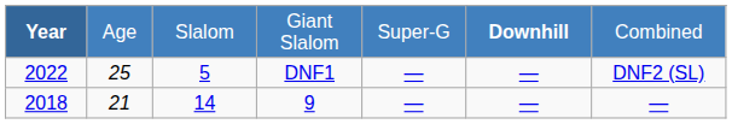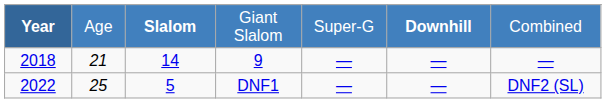 <table class="wikitable" style="font-size:95%; text-align:center; border:grey solid 1px; border-collapse:collapse;" width="45%">
 <tr style="background-color:#369; color:white;">
 <td rowspan="2" colspan="1" width="4%"><strong>Year</strong></td>
 </tr>
 <tr style="background-color:#4180be; color:white;">
 <td width="3%">Age</td>
-<td width="5%">Slalom</td>
+<td width="5%"><strong>Slalom</strong></td>
 <td width="5%">Giant<br>Slalom</td>
 <td width="5%">Super-G</td>
 <td width="5%"><strong>Downhill</strong></td>
 <td width="5%">Combined</td>
+</tr>
+<tr>
+<td><a href='#'>2018</a></td>
+<td><em>21</em></td>
+<td><a href='#'>14</a></td>
+<td><a href='#'>9</a></td>
+<td><a href='#'>—</a></td>
+<td><a href='#'>—</a></td>
+<td><a href='#'>—</a></td>
 </tr>
 <tr>
 <td><a href='#'>2022</a></td>
 <td><em>25</em></td>
 <td><a href='#'>5</a></td>
 <td><a href='#'>DNF1</a></td>
 <td><a href='#'>—</a></td>
 <td><a href='#'>—</a></td>
 <td><a href='#'>DNF2 (SL)</a></td>
 </tr>
-<tr>
-<td><a href='#'>2018</a></td>
-<td><em>21</em></td>
-<td><a href='#'>14</a></td>
-<td><a href='#'>9</a></td>
-<td><a href='#'>—</a></td>
-<td><a href='#'>—</a></td>
-<td><a href='#'>—</a></td>
-</tr>
 </table>
